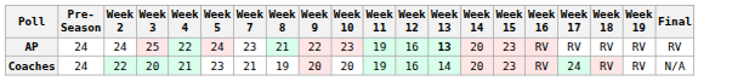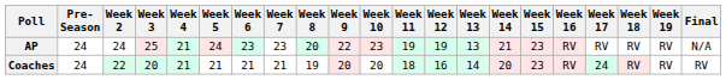 <table class="wikitable" style="white-space:nowrap;font-size:90%">
 <tr>
 <th>Poll</th>
 <th>Pre-<br>Season</th>
 <th>Week<br>2</th>
 <th>Week<br>3</th>
 <th>Week<br>4</th>
 <th>Week<br>5</th>
+<th>Week<br>6</th>
 <th>Week<br>7</th>
 <th>Week<br>8</th>
 <th>Week<br>9</th>
 <th>Week<br>10</th>
 <th>Week<br>11</th>
 <th>Week<br>12</th>
 <th>Week<br>13</th>
 <th>Week<br>14</th>
 <th>Week<br>15</th>
 <th>Week<br>16</th>
 <th>Week<br>17</th>
 <th>Week<br>18</th>
 <th>Week<br>19</th>
 <th>Final</th>
 </tr>
 <tr style="text-align:center;">
 <th>AP</th>
 <td style="background:#FFF;">24</td>
 <td style="background:#FFF;">24</td>
 <td style="background:#FFE6E6;">25</td>
-<td style="background:#D8FFEB;">22</td>
+<td style="background:#D8FFEB;">21</td>
 <td style="background:#FFE6E6;">24</td>
+<td style="background:#D8FFEB;">23</td>
 <td style="background:#FFF;">23</td>
-<td style="background:#D8FFEB;">21</td>
+<td style="background:#D8FFEB;">20</td>
 <td style="background:#FFE6E6;">22</td>
 <td style="background:#FFE6E6;">23</td>
 <td style="background:#D8FFEB;">19</td>
-<td style="background:#D8FFEB;">16</td>
-<td style="background:#D8FFEB;"><strong>13</strong></td>
-<td style="background:#FFE6E6;">20</td>
+<td style="background:#D8FFEB;">19</td>
+<td style="background:#D8FFEB;">13</td>
+<td style="background:#FFE6E6;">21</td>
 <td style="background:#FFE6E6;">23</td>
 <td style="background:#FFE6E6;">RV</td>
 <td style="background:#FFF;">RV</td>
 <td style="background:#FFF;">RV</td>
 <td style="background:#FFF;">RV</td>
-<td style="background:#FFF;">RV</td>
+<td style="background:#FFF;">N/A</td>
 </tr>
 <tr style="text-align:center;">
 <th>Coaches</th>
 <td style="background:#FFF;">24</td>
 <td style="background:#D8FFEB;">22</td>
 <td style="background:#D8FFEB;">20</td>
 <td style="background:#D8FFEB;">21</td>
-<td style="background:#FFF;">23</td>
+<td style="background:#FFF;">21</td>
+<td style="background:#FFF;">21</td>
 <td style="background:#FFF;">21</td>
 <td style="background:#FFF;">19</td>
 <td style="background:#FFE6E6;">20</td>
 <td style="background:#FFF;">20</td>
-<td style="background:#D8FFEB;">19</td>
+<td style="background:#D8FFEB;">18</td>
 <td style="background:#D8FFEB;">16</td>
 <td style="background:#D8FFEB;">14</td>
 <td style="background:#FFE6E6;">20</td>
 <td style="background:#FFE6E6;">23</td>
 <td style="background:#FFE6E6;">RV</td>
 <td style="background:#D8FFEB;">24</td>
 <td style="background:#FFE6E6;">RV</td>
 <td style="background:#FFF;">RV</td>
-<td style="background:#FFF;">N/A</td>
+<td style="background:#FFF;">RV</td>
 </tr>
 </table>
